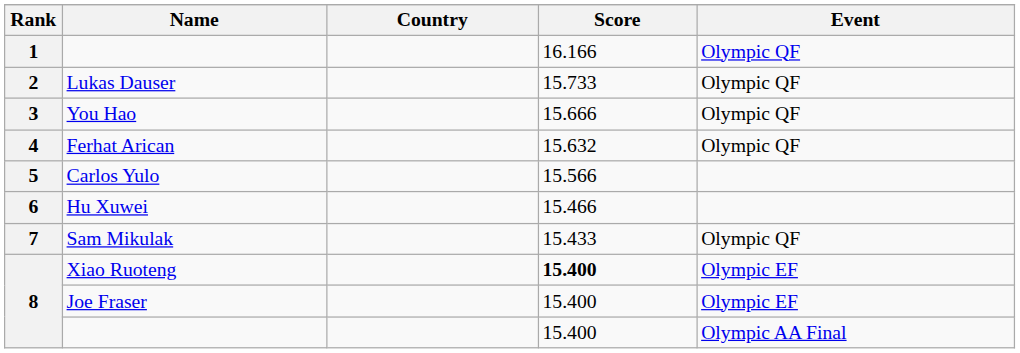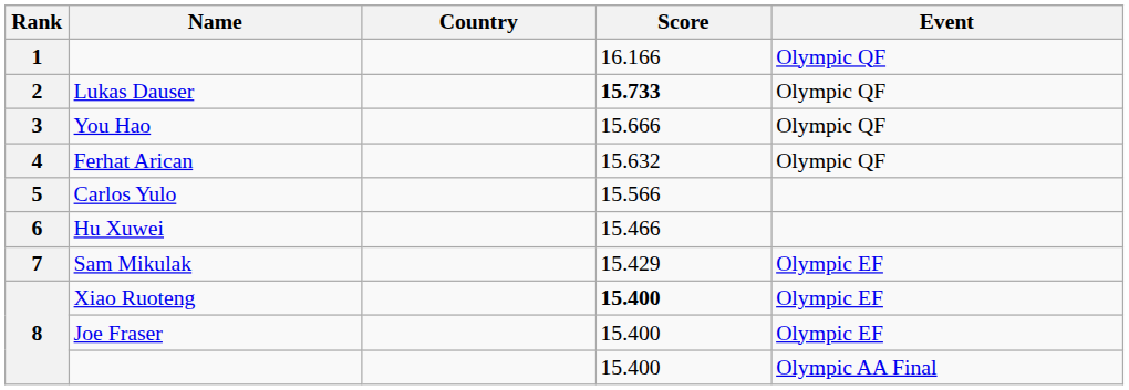 <table class="wikitable sortable" style="width:65%;">
 <tr>
 </tr>
 <tr>
 <th style="text-align:center; width:5%;">Rank</th>
 <th style="text-align:center; width:25%;">Name</th>
 <th style="text-align:center; width:20%;">Country</th>
 <th style="text-align:center; width:15%;">Score</th>
 <th style="text-align:center; width:30%;">Event</th>
 </tr>
 <tr>
 <th>1</th>
 <td></td>
 <td></td>
 <td>16.166</td>
 <td><a href='#'>Olympic QF</a></td>
 </tr>
 <tr>
 <th>2</th>
 <td><a href='#'>Lukas Dauser</a></td>
 <td></td>
-<td>15.733</td>
+<td><strong>15.733</strong></td>
 <td>Olympic QF</td>
 </tr>
 <tr>
 <th>3</th>
 <td><a href='#'>You Hao</a></td>
 <td></td>
 <td>15.666</td>
 <td>Olympic QF</td>
 </tr>
 <tr>
 <th>4</th>
 <td><a href='#'>Ferhat Arican</a></td>
 <td></td>
 <td>15.632</td>
 <td>Olympic QF</td>
 </tr>
 <tr>
 <th>5</th>
 <td><a href='#'>Carlos Yulo</a></td>
 <td></td>
 <td>15.566</td>
 <td></td>
 </tr>
 <tr>
 <th>6</th>
 <td><a href='#'>Hu Xuwei</a></td>
 <td></td>
 <td>15.466</td>
 <td></td>
 </tr>
 <tr>
 <th>7</th>
 <td><a href='#'>Sam Mikulak</a></td>
 <td></td>
-<td>15.433</td>
-<td>Olympic QF</td>
+<td>15.429</td>
+<td><a href='#'>Olympic EF</a></td>
 </tr>
 <tr>
 <th rowspan="3">8</th>
 <td><a href='#'>Xiao Ruoteng</a></td>
 <td></td>
 <td><strong>15.400</strong></td>
 <td><a href='#'>Olympic EF</a></td>
 </tr>
 <tr>
 <td><a href='#'>Joe Fraser</a></td>
 <td></td>
 <td>15.400</td>
 <td><a href='#'>Olympic EF</a></td>
 </tr>
 <tr>
 <td></td>
 <td></td>
 <td>15.400</td>
 <td><a href='#'>Olympic AA Final</a></td>
 </tr>
 </table>
